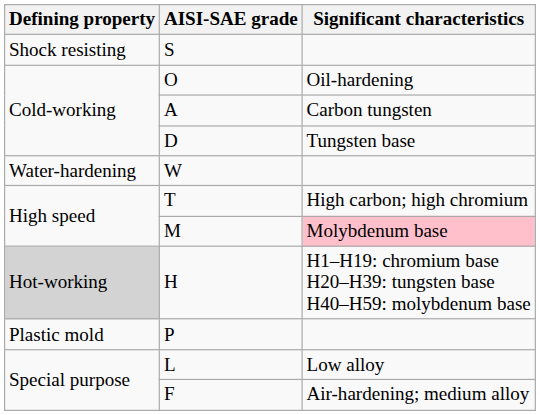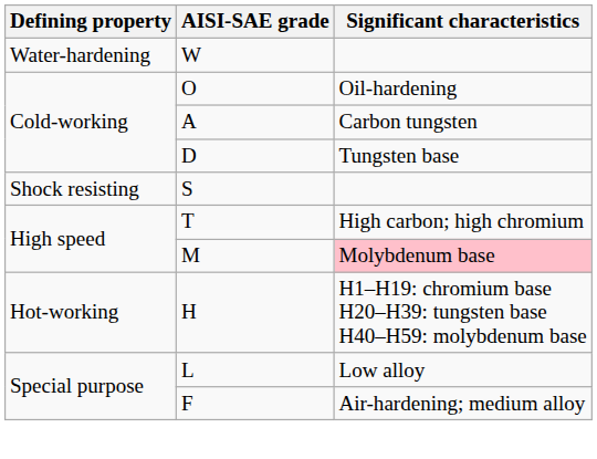 <table class="wikitable">
 <tr>
 <th>Defining property</th>
 <th>AISI-SAE grade</th>
 <th>Significant characteristics</th>
 </tr>
 <tr>
-<td>Shock resisting</td>
-<td>S</td>
+<td>Water-hardening</td>
+<td>W</td>
 <td></td>
 </tr>
 <tr>
 <td rowspan=3>Cold-working</td>
 <td>O</td>
 <td>Oil-hardening</td>
 </tr>
 <tr>
 <td>A</td>
 <td>Carbon tungsten</td>
 </tr>
 <tr>
 <td>D</td>
 <td>Tungsten base</td>
 </tr>
 <tr>
-<td>Water-hardening</td>
-<td>W</td>
+<td>Shock resisting</td>
+<td>S</td>
 <td></td>
 </tr>
 <tr>
 <td rowspan=2>High speed</td>
 <td>T</td>
 <td>High carbon; high chromium</td>
 </tr>
 <tr>
 <td>M</td>
 <td style="background: pink;">Molybdenum base</td>
 </tr>
 <tr>
-<td style="background: lightgrey;">Hot-working</td>
+<td>Hot-working</td>
 <td>H</td>
 <td>H1–H19: chromium base<br>H20–H39: tungsten base<br>H40–H59: molybdenum base</td>
-</tr>
-<tr>
-<td>Plastic mold</td>
-<td>P</td>
-<td></td>
 </tr>
 <tr>
 <td rowspan=2>Special purpose</td>
 <td>L</td>
 <td>Low alloy</td>
 </tr>
 <tr>
 <td>F</td>
 <td>Air-hardening; medium alloy</td>
 </tr>
 </table>
